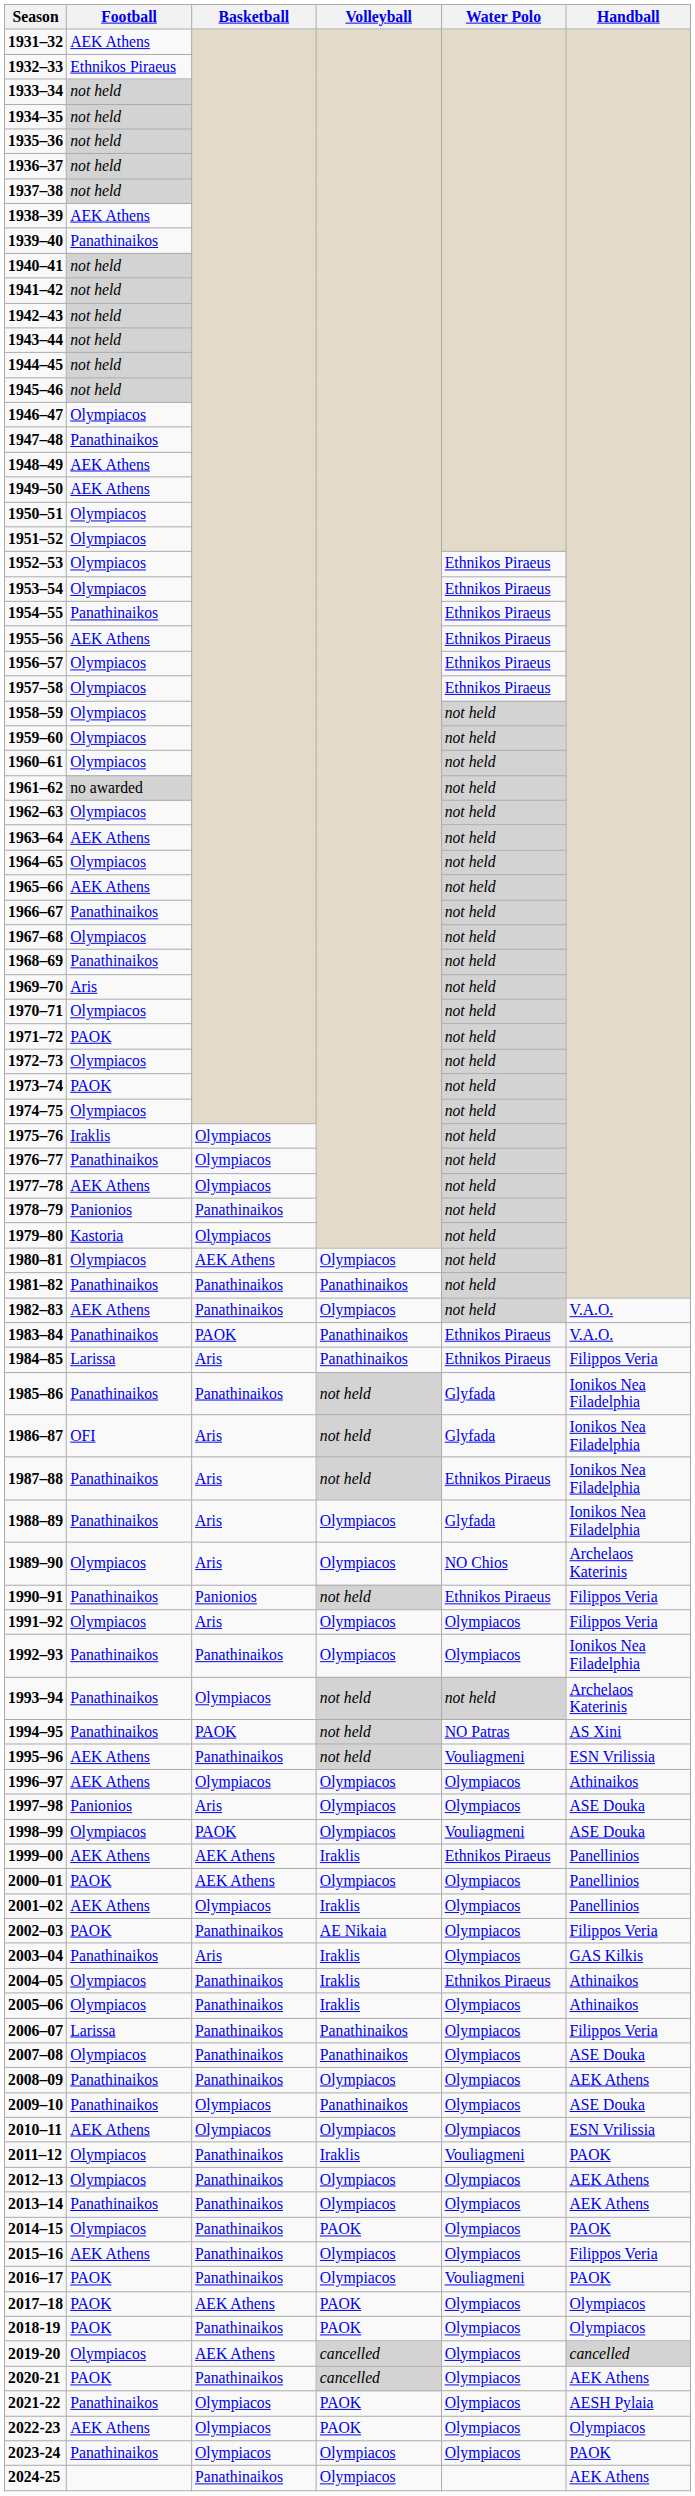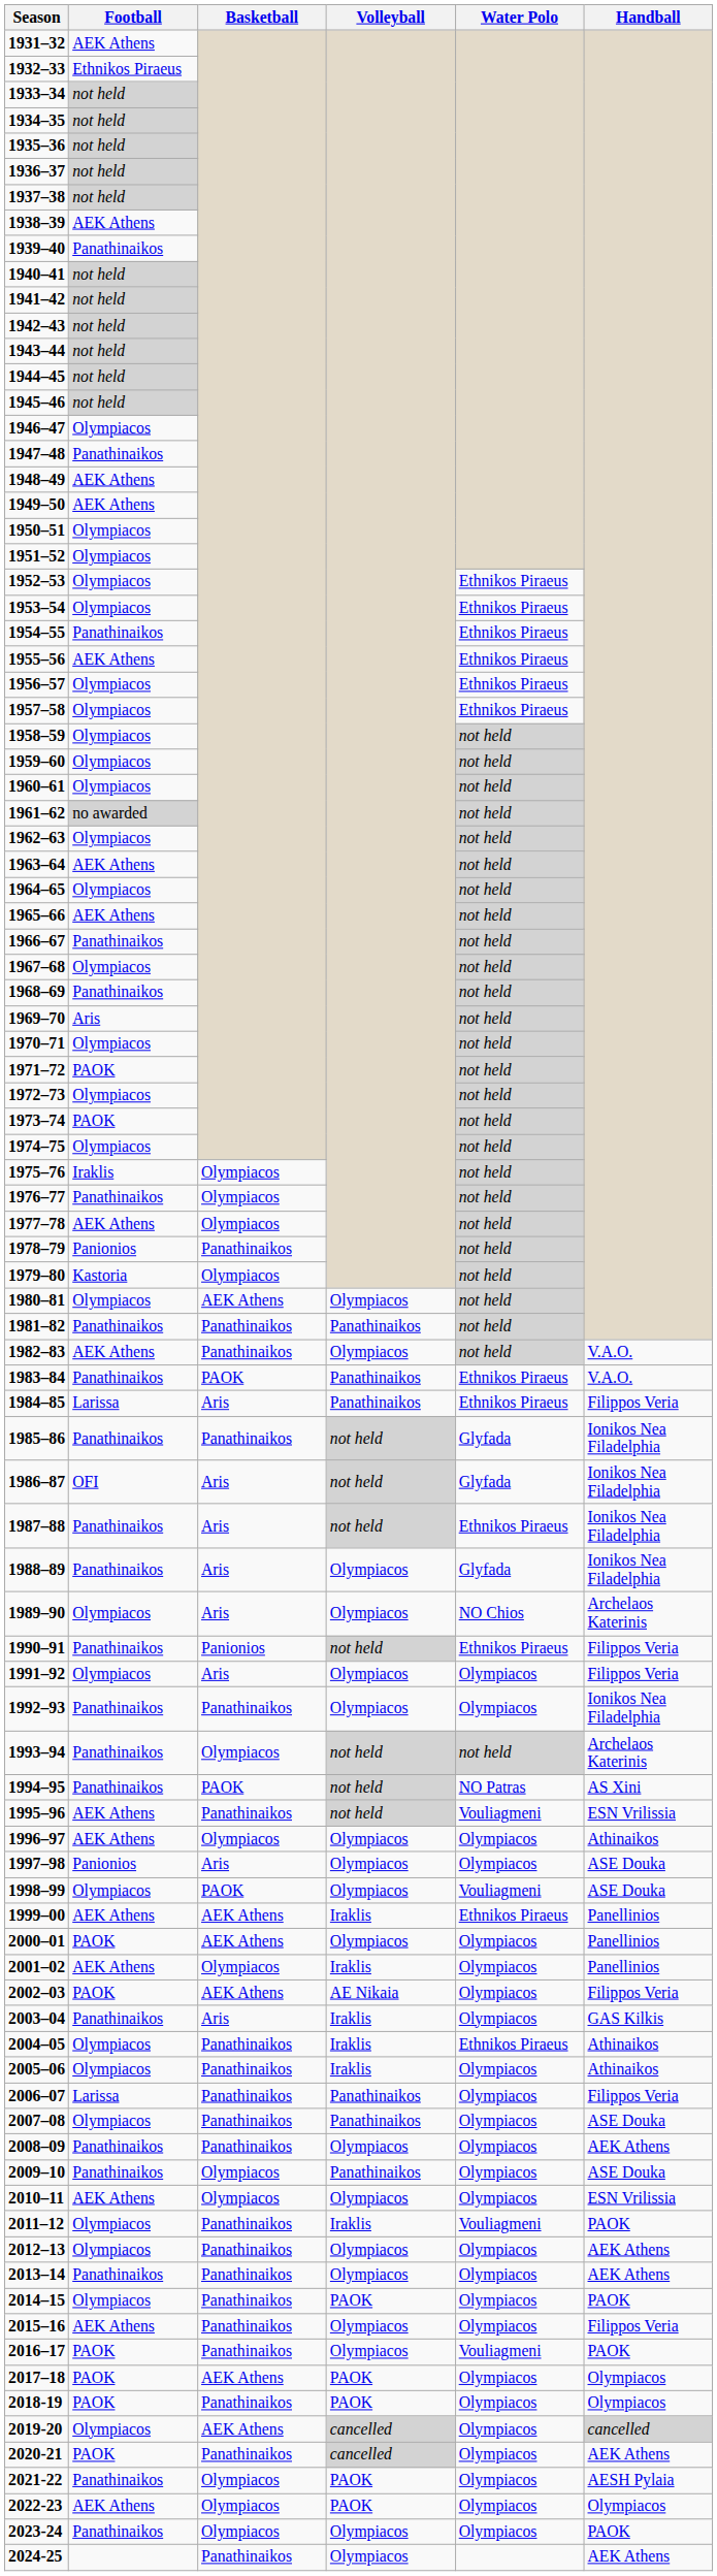 <table class="wikitable">
 <tr>
 <th>Season</th>
 <th width="120"><a href='#'>Football</a></th>
 <th width="120"><a href='#'>Basketball</a></th>
 <th width="120"><a href='#'>Volleyball</a></th>
 <th width="120"><a href='#'>Water Polo</a></th>
 <th width="120"><a href='#'>Handball</a></th>
 </tr>
 <tr>
 <td><strong>1931–32</strong></td>
 <td><a href='#'>AEK Athens</a></td>
 <td rowspan="44" bgcolor="E3DAC9"></td>
 <td rowspan="49" bgcolor="E3DAC9"></td>
 <td rowspan="21" bgcolor="E3DAC9"></td>
 <td rowspan="51" bgcolor="E3DAC9"></td>
 </tr>
 <tr>
 <td><strong>1932–33</strong></td>
 <td><a href='#'>Ethnikos Piraeus</a></td>
 </tr>
 <tr>
 <td><strong>1933–34</strong></td>
 <td bgcolor="lightgrey"><em>not held</em></td>
 </tr>
 <tr>
 <td><strong>1934–35</strong></td>
 <td bgcolor="lightgrey"><em>not held</em></td>
 </tr>
 <tr>
 <td><strong>1935–36</strong></td>
 <td bgcolor="lightgrey"><em>not held</em></td>
 </tr>
 <tr>
 <td><strong>1936–37</strong></td>
 <td bgcolor="lightgrey"><em>not held</em></td>
 </tr>
 <tr>
 <td><strong>1937–38</strong></td>
 <td bgcolor="lightgrey"><em>not held</em></td>
 </tr>
 <tr>
 <td><strong>1938–39</strong></td>
 <td><a href='#'>AEK Athens</a></td>
 </tr>
 <tr>
 <td><strong>1939–40</strong></td>
 <td><a href='#'>Panathinaikos</a></td>
 </tr>
 <tr>
 <td><strong>1940–41</strong></td>
 <td bgcolor="lightgrey"><em>not held</em></td>
 </tr>
 <tr>
 <td><strong>1941–42</strong></td>
 <td bgcolor="lightgrey"><em>not held</em></td>
 </tr>
 <tr>
 <td><strong>1942–43</strong></td>
 <td bgcolor="lightgrey"><em>not held</em></td>
 </tr>
 <tr>
 <td><strong>1943–44</strong></td>
 <td bgcolor="lightgrey"><em>not held</em></td>
 </tr>
 <tr>
 <td><strong>1944–45</strong></td>
 <td bgcolor="lightgrey"><em>not held</em></td>
 </tr>
 <tr>
 <td><strong>1945–46</strong></td>
 <td bgcolor="lightgrey"><em>not held</em></td>
 </tr>
 <tr>
 <td><strong>1946–47</strong></td>
 <td><a href='#'>Olympiacos</a></td>
 </tr>
 <tr>
 <td><strong>1947–48</strong></td>
 <td><a href='#'>Panathinaikos</a></td>
 </tr>
 <tr>
 <td><strong>1948–49</strong></td>
 <td><a href='#'>AEK Athens</a></td>
 </tr>
 <tr>
 <td><strong>1949–50</strong></td>
 <td><a href='#'>AEK Athens</a></td>
 </tr>
 <tr>
 <td><strong>1950–51</strong></td>
 <td><a href='#'>Olympiacos</a></td>
 </tr>
 <tr>
 <td><strong>1951–52</strong></td>
 <td><a href='#'>Olympiacos</a></td>
 </tr>
 <tr>
 <td><strong>1952–53</strong></td>
 <td><a href='#'>Olympiacos</a></td>
 <td><a href='#'>Ethnikos Piraeus</a></td>
 </tr>
 <tr>
 <td><strong>1953–54</strong></td>
 <td><a href='#'>Olympiacos</a></td>
 <td><a href='#'>Ethnikos Piraeus</a></td>
 </tr>
 <tr>
 <td><strong>1954–55</strong></td>
 <td><a href='#'>Panathinaikos</a></td>
 <td><a href='#'>Ethnikos Piraeus</a></td>
 </tr>
 <tr>
 <td><strong>1955–56</strong></td>
 <td><a href='#'>AEK Athens</a></td>
 <td><a href='#'>Ethnikos Piraeus</a></td>
 </tr>
 <tr>
 <td><strong>1956–57</strong></td>
 <td><a href='#'>Olympiacos</a></td>
 <td><a href='#'>Ethnikos Piraeus</a></td>
 </tr>
 <tr>
 <td><strong>1957–58</strong></td>
 <td><a href='#'>Olympiacos</a></td>
 <td><a href='#'>Ethnikos Piraeus</a></td>
 </tr>
 <tr>
 <td><strong>1958–59</strong></td>
 <td><a href='#'>Olympiacos</a></td>
 <td bgcolor="lightgrey"><em>not held</em></td>
 </tr>
 <tr>
 <td><strong>1959–60</strong></td>
 <td><a href='#'>Olympiacos</a></td>
 <td bgcolor="lightgrey"><em>not held</em></td>
 </tr>
 <tr>
 <td><strong>1960–61</strong></td>
 <td><a href='#'>Olympiacos</a></td>
 <td bgcolor="lightgrey"><em>not held</em></td>
 </tr>
 <tr>
 <td><strong>1961–62</strong></td>
 <td bgcolor="lightgrey">no awarded</td>
 <td bgcolor="lightgrey"><em>not held</em></td>
 </tr>
 <tr>
 <td><strong>1962–63</strong></td>
 <td><a href='#'>Olympiacos</a></td>
 <td bgcolor="lightgrey"><em>not held</em></td>
 </tr>
 <tr>
 <td><strong>1963–64</strong></td>
 <td><a href='#'>AEK Athens</a></td>
 <td bgcolor="lightgrey"><em>not held</em></td>
 </tr>
 <tr>
 <td><strong>1964–65</strong></td>
 <td><a href='#'>Olympiacos</a></td>
 <td bgcolor="lightgrey"><em>not held</em></td>
 </tr>
 <tr>
 <td><strong>1965–66</strong></td>
 <td><a href='#'>AEK Athens</a></td>
 <td bgcolor="lightgrey"><em>not held</em></td>
 </tr>
 <tr>
 <td><strong>1966–67</strong></td>
 <td><a href='#'>Panathinaikos</a></td>
 <td bgcolor="lightgrey"><em>not held</em></td>
 </tr>
 <tr>
 <td><strong>1967–68</strong></td>
 <td><a href='#'>Olympiacos</a></td>
 <td bgcolor="lightgrey"><em>not held</em></td>
 </tr>
 <tr>
 <td><strong>1968–69</strong></td>
 <td><a href='#'>Panathinaikos</a></td>
 <td bgcolor="lightgrey"><em>not held</em></td>
 </tr>
 <tr>
 <td><strong>1969–70</strong></td>
 <td><a href='#'>Aris</a></td>
 <td bgcolor="lightgrey"><em>not held</em></td>
 </tr>
 <tr>
 <td><strong> 1970–71</strong></td>
 <td><a href='#'>Olympiacos</a></td>
 <td bgcolor="lightgrey"><em>not held</em></td>
 </tr>
 <tr>
 <td><strong>1971–72</strong></td>
 <td><a href='#'>PAOK</a></td>
 <td bgcolor="lightgrey"><em>not held</em></td>
 </tr>
 <tr>
 <td><strong>1972–73</strong></td>
 <td><a href='#'>Olympiacos</a></td>
 <td bgcolor="lightgrey"><em>not held</em></td>
 </tr>
 <tr>
 <td><strong>1973–74</strong></td>
 <td><a href='#'>PAOK</a></td>
 <td bgcolor="lightgrey"><em>not held</em></td>
 </tr>
 <tr>
 <td><strong>1974–75</strong></td>
 <td><a href='#'>Olympiacos</a></td>
 <td bgcolor="lightgrey"><em>not held</em></td>
 </tr>
 <tr>
 <td><strong>1975–76</strong></td>
 <td><a href='#'>Iraklis</a></td>
 <td><a href='#'>Olympiacos</a></td>
 <td bgcolor="lightgrey"><em>not held</em></td>
 </tr>
 <tr>
 <td><strong>1976–77</strong></td>
 <td><a href='#'>Panathinaikos</a></td>
 <td><a href='#'>Olympiacos</a></td>
 <td bgcolor="lightgrey"><em>not held</em></td>
 </tr>
 <tr>
 <td><strong>1977–78</strong></td>
 <td><a href='#'>AEK Athens</a></td>
 <td><a href='#'>Olympiacos</a></td>
 <td bgcolor="lightgrey"><em>not held</em></td>
 </tr>
 <tr>
 <td><strong>1978–79</strong></td>
 <td><a href='#'>Panionios</a></td>
 <td><a href='#'>Panathinaikos</a></td>
 <td bgcolor="lightgrey"><em>not held</em></td>
 </tr>
 <tr>
 <td><strong>1979–80</strong></td>
 <td><a href='#'>Kastoria</a></td>
 <td><a href='#'>Olympiacos</a></td>
 <td bgcolor="lightgrey"><em>not held</em></td>
 </tr>
 <tr>
 <td><strong>1980–81</strong></td>
 <td><a href='#'>Olympiacos</a></td>
 <td><a href='#'>AEK Athens</a></td>
 <td><a href='#'>Olympiacos</a></td>
 <td bgcolor="lightgrey"><em>not held</em></td>
 </tr>
 <tr>
 <td><strong>1981–82</strong></td>
 <td><a href='#'>Panathinaikos</a></td>
 <td><a href='#'>Panathinaikos</a></td>
 <td><a href='#'>Panathinaikos</a></td>
 <td bgcolor="lightgrey"><em>not held</em></td>
 </tr>
 <tr>
 <td><strong>1982–83</strong></td>
 <td><a href='#'>AEK Athens</a></td>
 <td><a href='#'>Panathinaikos</a></td>
 <td><a href='#'>Olympiacos</a></td>
 <td bgcolor="lightgrey"><em>not held</em></td>
 <td><a href='#'>V.A.O.</a></td>
 </tr>
 <tr>
 <td><strong>1983–84</strong></td>
 <td><a href='#'>Panathinaikos</a></td>
 <td><a href='#'>PAOK</a></td>
 <td><a href='#'>Panathinaikos</a></td>
 <td><a href='#'>Ethnikos Piraeus</a></td>
 <td><a href='#'>V.A.O.</a></td>
 </tr>
 <tr>
 <td><strong>1984–85</strong></td>
 <td><a href='#'>Larissa</a></td>
 <td><a href='#'>Aris</a></td>
 <td><a href='#'>Panathinaikos</a></td>
 <td><a href='#'>Ethnikos Piraeus</a></td>
 <td><a href='#'>Filippos Veria</a></td>
 </tr>
 <tr>
 <td><strong>1985–86</strong></td>
 <td><a href='#'>Panathinaikos</a></td>
 <td><a href='#'>Panathinaikos</a></td>
 <td bgcolor="lightgrey"><em>not held</em></td>
 <td><a href='#'>Glyfada</a></td>
 <td><a href='#'>Ionikos Nea Filadelphia</a></td>
 </tr>
 <tr>
 <td><strong>1986–87</strong></td>
 <td><a href='#'>OFI</a></td>
 <td><a href='#'>Aris</a></td>
 <td bgcolor="lightgrey"><em>not held</em></td>
 <td><a href='#'>Glyfada</a></td>
 <td><a href='#'>Ionikos Nea Filadelphia</a></td>
 </tr>
 <tr>
 <td><strong>1987–88</strong></td>
 <td><a href='#'>Panathinaikos</a></td>
 <td><a href='#'>Aris</a></td>
 <td bgcolor="lightgrey"><em>not held</em></td>
 <td><a href='#'>Ethnikos Piraeus</a></td>
 <td><a href='#'>Ionikos Nea Filadelphia</a></td>
 </tr>
 <tr>
 <td><strong>1988–89</strong></td>
 <td><a href='#'>Panathinaikos</a></td>
 <td><a href='#'>Aris</a></td>
 <td><a href='#'>Olympiacos</a></td>
 <td><a href='#'>Glyfada</a></td>
 <td><a href='#'>Ionikos Nea Filadelphia</a></td>
 </tr>
 <tr>
 <td><strong>1989–90</strong></td>
 <td><a href='#'>Olympiacos</a></td>
 <td><a href='#'>Aris</a></td>
 <td><a href='#'>Olympiacos</a></td>
 <td><a href='#'>NO Chios</a></td>
 <td><a href='#'>Archelaos Katerinis</a></td>
 </tr>
 <tr>
 <td><strong>1990–91</strong></td>
 <td><a href='#'>Panathinaikos</a></td>
 <td><a href='#'>Panionios</a></td>
 <td bgcolor="lightgrey"><em>not held</em></td>
 <td><a href='#'>Ethnikos Piraeus</a></td>
 <td><a href='#'>Filippos Veria</a></td>
 </tr>
 <tr>
 <td><strong>1991–92</strong></td>
 <td><a href='#'>Olympiacos</a></td>
 <td><a href='#'>Aris</a></td>
 <td><a href='#'>Olympiacos</a></td>
 <td><a href='#'>Olympiacos</a></td>
 <td><a href='#'>Filippos Veria</a></td>
 </tr>
 <tr>
 <td><strong>1992–93</strong></td>
 <td><a href='#'>Panathinaikos</a></td>
 <td><a href='#'>Panathinaikos</a></td>
 <td><a href='#'>Olympiacos</a></td>
 <td><a href='#'>Olympiacos</a></td>
 <td><a href='#'>Ionikos Nea Filadelphia</a></td>
 </tr>
 <tr>
 <td><strong>1993–94</strong></td>
 <td><a href='#'>Panathinaikos</a></td>
 <td><a href='#'>Olympiacos</a></td>
 <td bgcolor="lightgrey"><em>not held</em></td>
 <td bgcolor="lightgrey"><em>not held</em></td>
 <td><a href='#'>Archelaos Katerinis</a></td>
 </tr>
 <tr>
 <td><strong>1994–95</strong></td>
 <td><a href='#'>Panathinaikos</a></td>
 <td><a href='#'>PAOK</a></td>
 <td bgcolor="lightgrey"><em>not held</em></td>
 <td><a href='#'>NO Patras</a></td>
 <td><a href='#'>AS Xini</a></td>
 </tr>
 <tr>
 <td><strong>1995–96</strong></td>
 <td><a href='#'>AEK Athens</a></td>
 <td><a href='#'>Panathinaikos</a></td>
 <td bgcolor="lightgrey"><em>not held</em></td>
 <td><a href='#'>Vouliagmeni</a></td>
 <td><a href='#'>ESN Vrilissia</a></td>
 </tr>
 <tr>
 <td><strong>1996–97</strong></td>
 <td><a href='#'>AEK Athens</a></td>
 <td><a href='#'>Olympiacos</a></td>
 <td><a href='#'>Olympiacos</a></td>
 <td><a href='#'>Olympiacos</a></td>
 <td><a href='#'>Athinaikos</a></td>
 </tr>
 <tr>
 <td><strong>1997–98</strong></td>
 <td><a href='#'>Panionios</a></td>
 <td><a href='#'>Aris</a></td>
 <td><a href='#'>Olympiacos</a></td>
 <td><a href='#'>Olympiacos</a></td>
 <td><a href='#'>ASE Douka</a></td>
 </tr>
 <tr>
 <td><strong>1998–99</strong></td>
 <td><a href='#'>Olympiacos</a></td>
 <td><a href='#'>PAOK</a></td>
 <td><a href='#'>Olympiacos</a></td>
 <td><a href='#'>Vouliagmeni</a></td>
 <td><a href='#'>ASE Douka</a></td>
 </tr>
 <tr>
 <td><strong>1999–00</strong></td>
 <td><a href='#'>AEK Athens</a></td>
 <td><a href='#'>AEK Athens</a></td>
 <td><a href='#'>Iraklis</a></td>
 <td><a href='#'>Ethnikos Piraeus</a></td>
 <td><a href='#'>Panellinios</a></td>
 </tr>
 <tr>
 <td><strong>2000–01</strong></td>
 <td><a href='#'>PAOK</a></td>
 <td><a href='#'>AEK Athens</a></td>
 <td><a href='#'>Olympiacos</a></td>
 <td><a href='#'>Olympiacos</a></td>
 <td><a href='#'>Panellinios</a></td>
 </tr>
 <tr>
 <td><strong>2001–02</strong></td>
 <td><a href='#'>AEK Athens</a></td>
 <td><a href='#'>Olympiacos</a></td>
 <td><a href='#'>Iraklis</a></td>
 <td><a href='#'>Olympiacos</a></td>
 <td><a href='#'>Panellinios</a></td>
 </tr>
 <tr>
 <td><strong>2002–03</strong></td>
 <td><a href='#'>PAOK</a></td>
-<td><a href='#'>Panathinaikos</a></td>
+<td><a href='#'>AEK Athens</a></td>
 <td><a href='#'>AE Nikaia</a></td>
 <td><a href='#'>Olympiacos</a></td>
 <td><a href='#'>Filippos Veria</a></td>
 </tr>
 <tr>
 <td><strong>2003–04</strong></td>
 <td><a href='#'>Panathinaikos</a></td>
 <td><a href='#'>Aris</a></td>
 <td><a href='#'>Iraklis</a></td>
 <td><a href='#'>Olympiacos</a></td>
 <td><a href='#'>GAS Kilkis</a></td>
 </tr>
 <tr>
 <td><strong>2004–05</strong></td>
 <td><a href='#'>Olympiacos</a></td>
 <td><a href='#'>Panathinaikos</a></td>
 <td><a href='#'>Iraklis</a></td>
 <td><a href='#'>Ethnikos Piraeus</a></td>
 <td><a href='#'>Athinaikos</a></td>
 </tr>
 <tr>
 <td><strong>2005–06</strong></td>
 <td><a href='#'>Olympiacos</a></td>
 <td><a href='#'>Panathinaikos</a></td>
 <td><a href='#'>Iraklis</a></td>
 <td><a href='#'>Olympiacos</a></td>
 <td><a href='#'>Athinaikos</a></td>
 </tr>
 <tr>
 <td><strong>2006–07</strong></td>
 <td><a href='#'>Larissa</a></td>
 <td><a href='#'>Panathinaikos</a></td>
 <td><a href='#'>Panathinaikos</a></td>
 <td><a href='#'>Olympiacos</a></td>
 <td><a href='#'>Filippos Veria</a></td>
 </tr>
 <tr>
 <td><strong>2007–08</strong></td>
 <td><a href='#'>Olympiacos</a></td>
 <td><a href='#'>Panathinaikos</a></td>
 <td><a href='#'>Panathinaikos</a></td>
 <td><a href='#'>Olympiacos</a></td>
 <td><a href='#'>ASE Douka</a></td>
 </tr>
 <tr>
 <td><strong>2008–09</strong></td>
 <td><a href='#'>Panathinaikos</a></td>
 <td><a href='#'>Panathinaikos</a></td>
 <td><a href='#'>Olympiacos</a></td>
 <td><a href='#'>Olympiacos</a></td>
 <td><a href='#'>AEK Athens</a></td>
 </tr>
 <tr>
 <td><strong>2009–10</strong></td>
 <td><a href='#'>Panathinaikos</a></td>
 <td><a href='#'>Olympiacos</a></td>
 <td><a href='#'>Panathinaikos</a></td>
 <td><a href='#'>Olympiacos</a></td>
 <td><a href='#'>ASE Douka</a></td>
 </tr>
 <tr>
 <td><strong>2010–11</strong></td>
 <td><a href='#'>AEK Athens</a></td>
 <td><a href='#'>Olympiacos</a></td>
 <td><a href='#'>Olympiacos</a></td>
 <td><a href='#'>Olympiacos</a></td>
 <td><a href='#'>ESN Vrilissia</a></td>
 </tr>
 <tr>
 <td><strong>2011–12</strong></td>
 <td><a href='#'>Olympiacos</a></td>
 <td><a href='#'>Panathinaikos</a></td>
 <td><a href='#'>Iraklis</a></td>
 <td><a href='#'>Vouliagmeni</a></td>
 <td><a href='#'>PAOK</a></td>
 </tr>
 <tr>
 <td><strong>2012–13</strong></td>
 <td><a href='#'>Olympiacos</a></td>
 <td><a href='#'>Panathinaikos</a></td>
 <td><a href='#'>Olympiacos</a></td>
 <td><a href='#'>Olympiacos</a></td>
 <td><a href='#'>AEK Athens</a></td>
 </tr>
 <tr>
 <td><strong>2013–14</strong></td>
 <td><a href='#'>Panathinaikos</a></td>
 <td><a href='#'>Panathinaikos</a></td>
 <td><a href='#'>Olympiacos</a></td>
 <td><a href='#'>Olympiacos</a></td>
 <td><a href='#'>AEK Athens</a></td>
 </tr>
 <tr>
 <td><strong>2014–15</strong></td>
 <td><a href='#'>Olympiacos</a></td>
 <td><a href='#'>Panathinaikos</a></td>
 <td><a href='#'>PAOK</a></td>
 <td><a href='#'>Olympiacos</a></td>
 <td><a href='#'>PAOK</a></td>
 </tr>
 <tr>
 <td><strong>2015–16</strong></td>
 <td><a href='#'>AEK Athens</a></td>
 <td><a href='#'>Panathinaikos</a></td>
 <td><a href='#'>Olympiacos</a></td>
 <td><a href='#'>Olympiacos</a></td>
 <td><a href='#'>Filippos Veria</a></td>
 </tr>
 <tr>
 <td><strong>2016–17</strong></td>
 <td><a href='#'>PAOK</a></td>
 <td><a href='#'>Panathinaikos</a></td>
 <td><a href='#'>Olympiacos</a></td>
 <td><a href='#'>Vouliagmeni</a></td>
 <td><a href='#'>PAOK</a></td>
 </tr>
 <tr>
 <td><strong>2017–18</strong></td>
 <td><a href='#'>PAOK</a></td>
 <td><a href='#'>AEK Athens</a></td>
 <td><a href='#'>PAOK</a></td>
 <td><a href='#'>Olympiacos</a></td>
 <td><a href='#'>Olympiacos</a></td>
 </tr>
 <tr>
 <td><strong>2018-19</strong></td>
 <td><a href='#'>PAOK</a></td>
 <td><a href='#'>Panathinaikos</a></td>
 <td><a href='#'>PAOK</a></td>
 <td><a href='#'>Olympiacos</a></td>
 <td><a href='#'>Olympiacos</a></td>
 </tr>
 <tr>
 <td><strong>2019-20</strong></td>
 <td><a href='#'>Olympiacos</a></td>
 <td><a href='#'>AEK Athens</a></td>
 <td bgcolor="lightgrey"><em>cancelled</em></td>
 <td><a href='#'>Olympiacos</a></td>
 <td bgcolor="lightgrey"><em>cancelled</em></td>
 </tr>
 <tr>
 <td><strong>2020-21</strong></td>
 <td><a href='#'>PAOK</a></td>
 <td><a href='#'>Panathinaikos</a></td>
 <td bgcolor="lightgrey"><em>cancelled</em></td>
 <td><a href='#'>Olympiacos</a></td>
 <td><a href='#'>AEK Athens</a></td>
 </tr>
 <tr>
 <td><strong>2021-22</strong></td>
 <td><a href='#'>Panathinaikos</a></td>
 <td><a href='#'>Olympiacos</a></td>
 <td><a href='#'>PAOK</a></td>
 <td><a href='#'>Olympiacos</a></td>
 <td><a href='#'>AESH Pylaia</a></td>
 </tr>
 <tr>
 <td><strong>2022-23</strong></td>
 <td><a href='#'>AEK Athens</a></td>
 <td><a href='#'>Olympiacos</a></td>
 <td><a href='#'>PAOK</a></td>
 <td><a href='#'>Olympiacos</a></td>
 <td><a href='#'>Olympiacos</a></td>
 </tr>
 <tr>
 <td><strong>2023-24</strong></td>
 <td><a href='#'>Panathinaikos</a></td>
 <td><a href='#'>Olympiacos</a></td>
 <td><a href='#'>Olympiacos</a></td>
 <td><a href='#'>Olympiacos</a></td>
 <td><a href='#'>PAOK</a></td>
 </tr>
 <tr>
 <td><strong>2024-25</strong></td>
 <td></td>
 <td><a href='#'>Panathinaikos</a></td>
 <td><a href='#'>Olympiacos</a></td>
 <td></td>
 <td><a href='#'>AEK Athens</a></td>
 </tr>
 </table>
